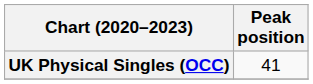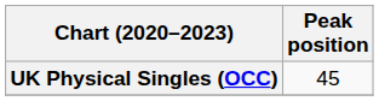 <table class="wikitable sortable plainrowheaders" style="text-align:center">
 <tr>
 <th scope="col">Chart (2020–2023)</th>
 <th scope="col">Peak<br>position</th>
 </tr>
 <tr>
 <th scope="row">UK Physical Singles (<a href='#'>OCC</a>)</th>
-<td>41</td>
+<td>45</td>
 </tr>
 <tr>
 </tr>
 </table>
